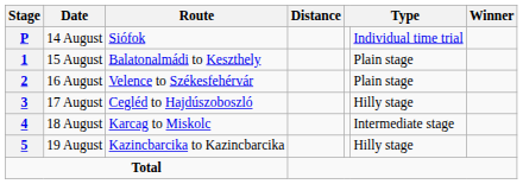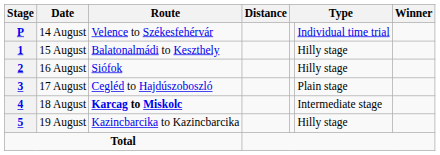 <table class="wikitable">
 <tr>
 <th scope="col">Stage</th>
 <th scope="col">Date</th>
 <th scope="col">Route</th>
 <th scope="col">Distance</th>
 <th scope="col" colspan="2">Type</th>
 <th scope="col">Winner</th>
 </tr>
 <tr>
 <th scope="col"><a href='#'>P</a></th>
 <td style="text-align:right;">14 August</td>
-<td><a href='#'>Siófok</a></td>
+<td><a href='#'>Velence</a> to <a href='#'>Székesfehérvár</a></td>
 <td></td>
 <td></td>
 <td><a href='#'>Individual time trial</a></td>
 <td></td>
 </tr>
 <tr>
 <th scope="col"><a href='#'>1</a></th>
 <td style="text-align:right;">15 August</td>
 <td><a href='#'>Balatonalmádi</a> to <a href='#'>Keszthely</a></td>
 <td></td>
 <td></td>
-<td>Plain stage</td>
+<td>Hilly stage</td>
 <td></td>
 </tr>
 <tr>
 <th scope="col"><a href='#'>2</a></th>
 <td style="text-align:right;">16 August</td>
-<td><a href='#'>Velence</a> to <a href='#'>Székesfehérvár</a></td>
+<td><a href='#'>Siófok</a></td>
 <td></td>
 <td></td>
-<td>Plain stage</td>
+<td>Hilly stage</td>
 <td></td>
 </tr>
 <tr>
 <th scope="col"><a href='#'>3</a></th>
 <td style="text-align:right;">17 August</td>
 <td><a href='#'>Cegléd</a> to <a href='#'>Hajdúszoboszló</a></td>
 <td></td>
 <td></td>
-<td>Hilly stage</td>
+<td>Plain stage</td>
 <td></td>
 </tr>
 <tr>
 <th scope="col"><a href='#'>4</a></th>
 <td style="text-align:right;">18 August</td>
-<td><a href='#'>Karcag</a> to <a href='#'>Miskolc</a></td>
+<td><strong><a href='#'>Karcag</a> to <a href='#'>Miskolc</a></strong></td>
 <td></td>
 <td></td>
 <td>Intermediate stage</td>
 <td></td>
 </tr>
 <tr>
 <th scope="col"><a href='#'>5</a></th>
 <td style="text-align:right;">19 August</td>
 <td><a href='#'>Kazincbarcika</a> to Kazincbarcika</td>
 <td></td>
 <td></td>
 <td>Hilly stage</td>
 <td></td>
 </tr>
 <tr>
 <td colspan="3" style="text-align:center"><strong>Total</strong></td>
 <td colspan="5" style="text-align:center"><strong></strong></td>
 </tr>
 </table>
